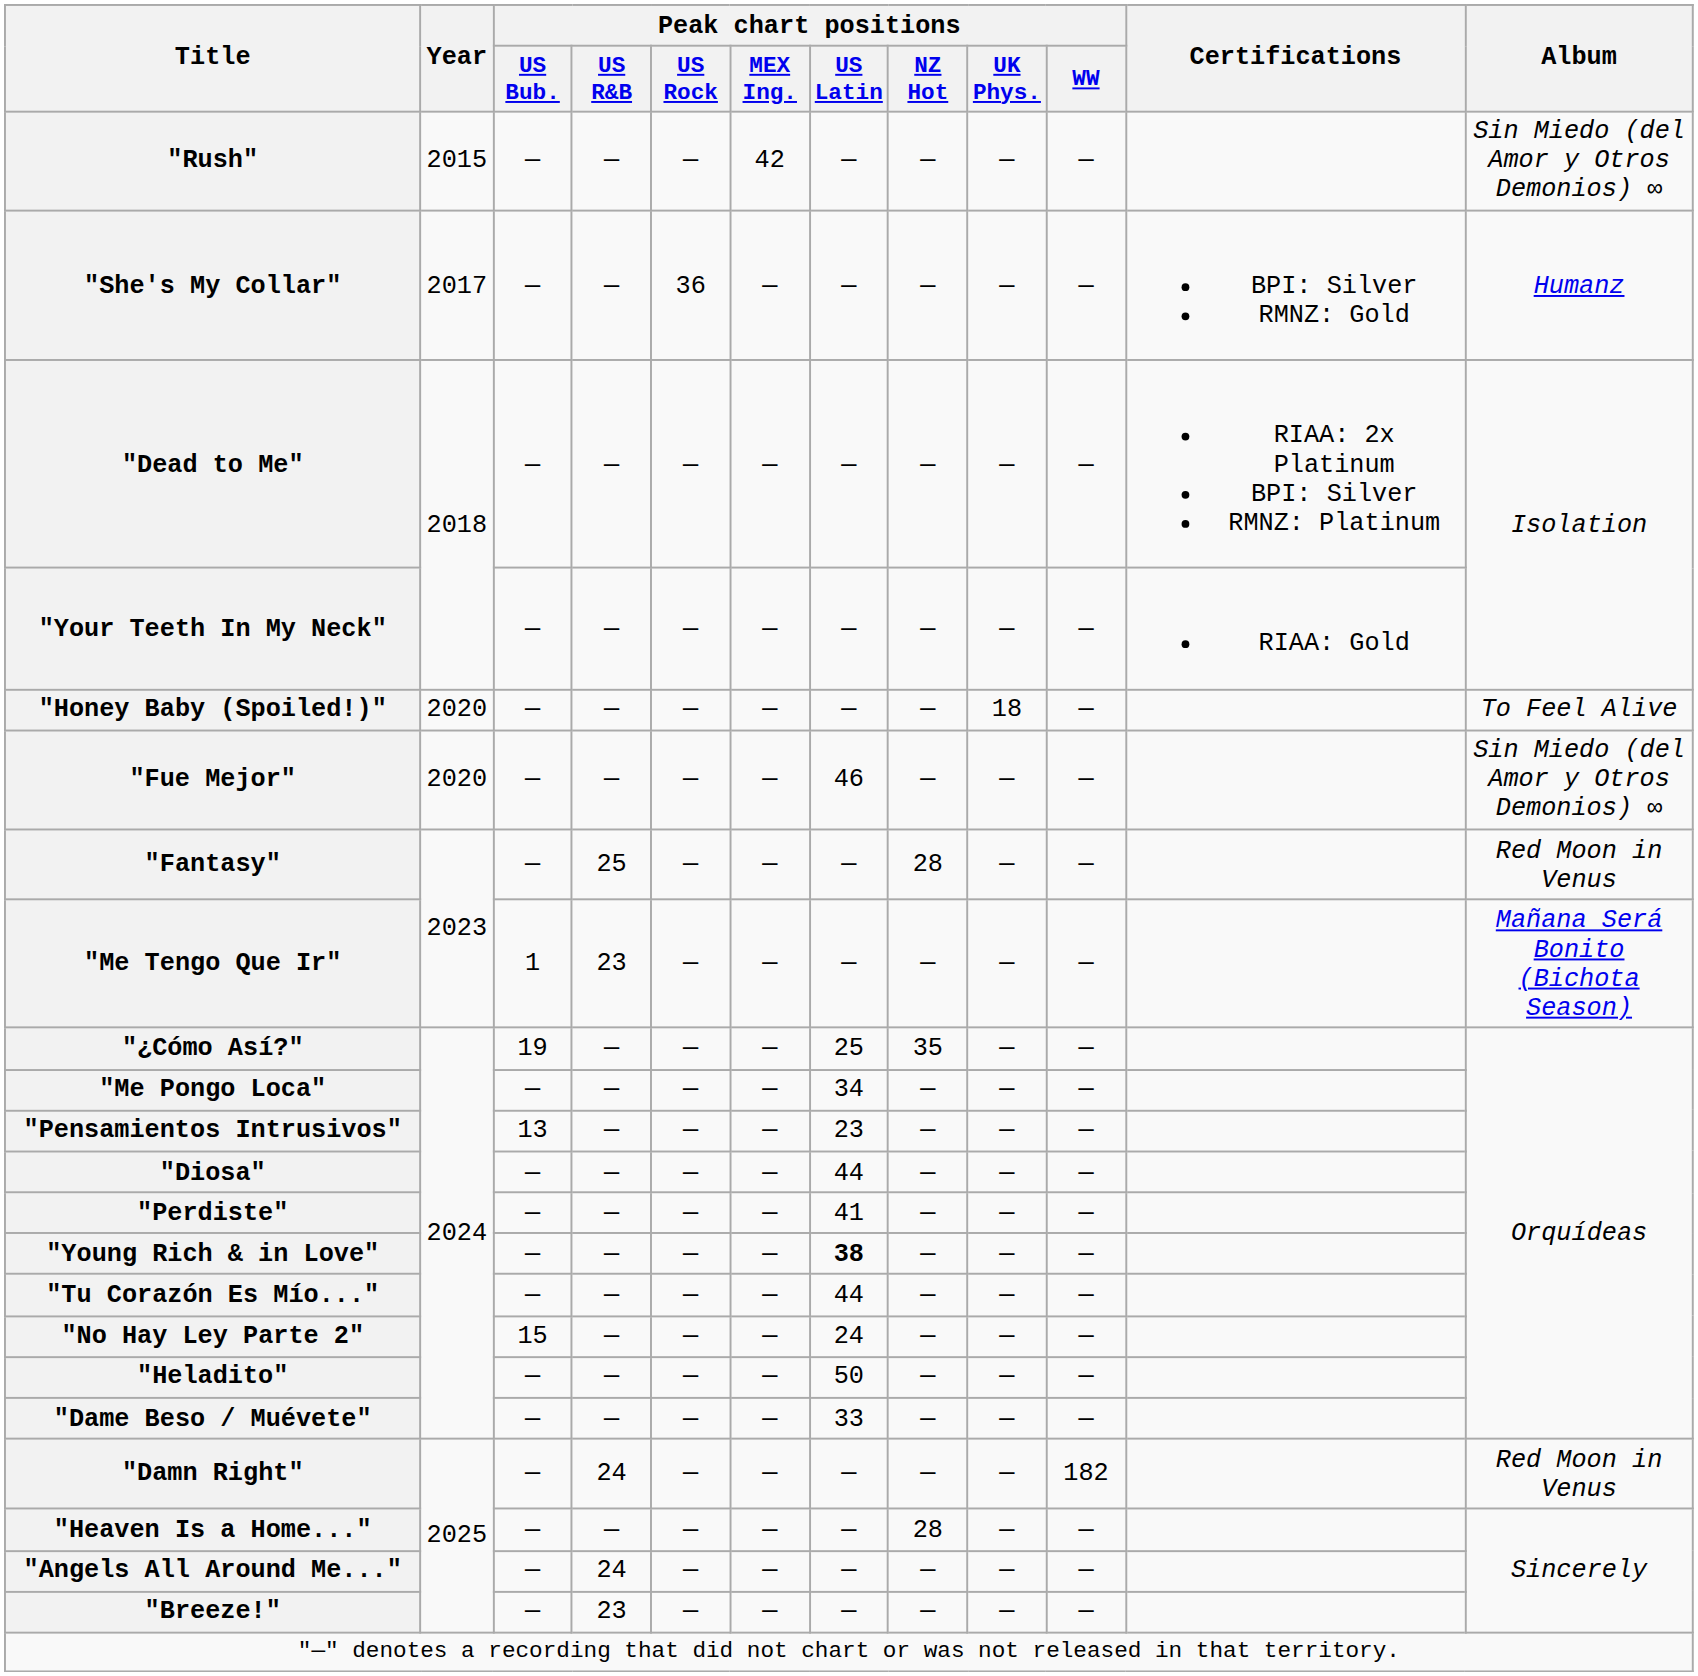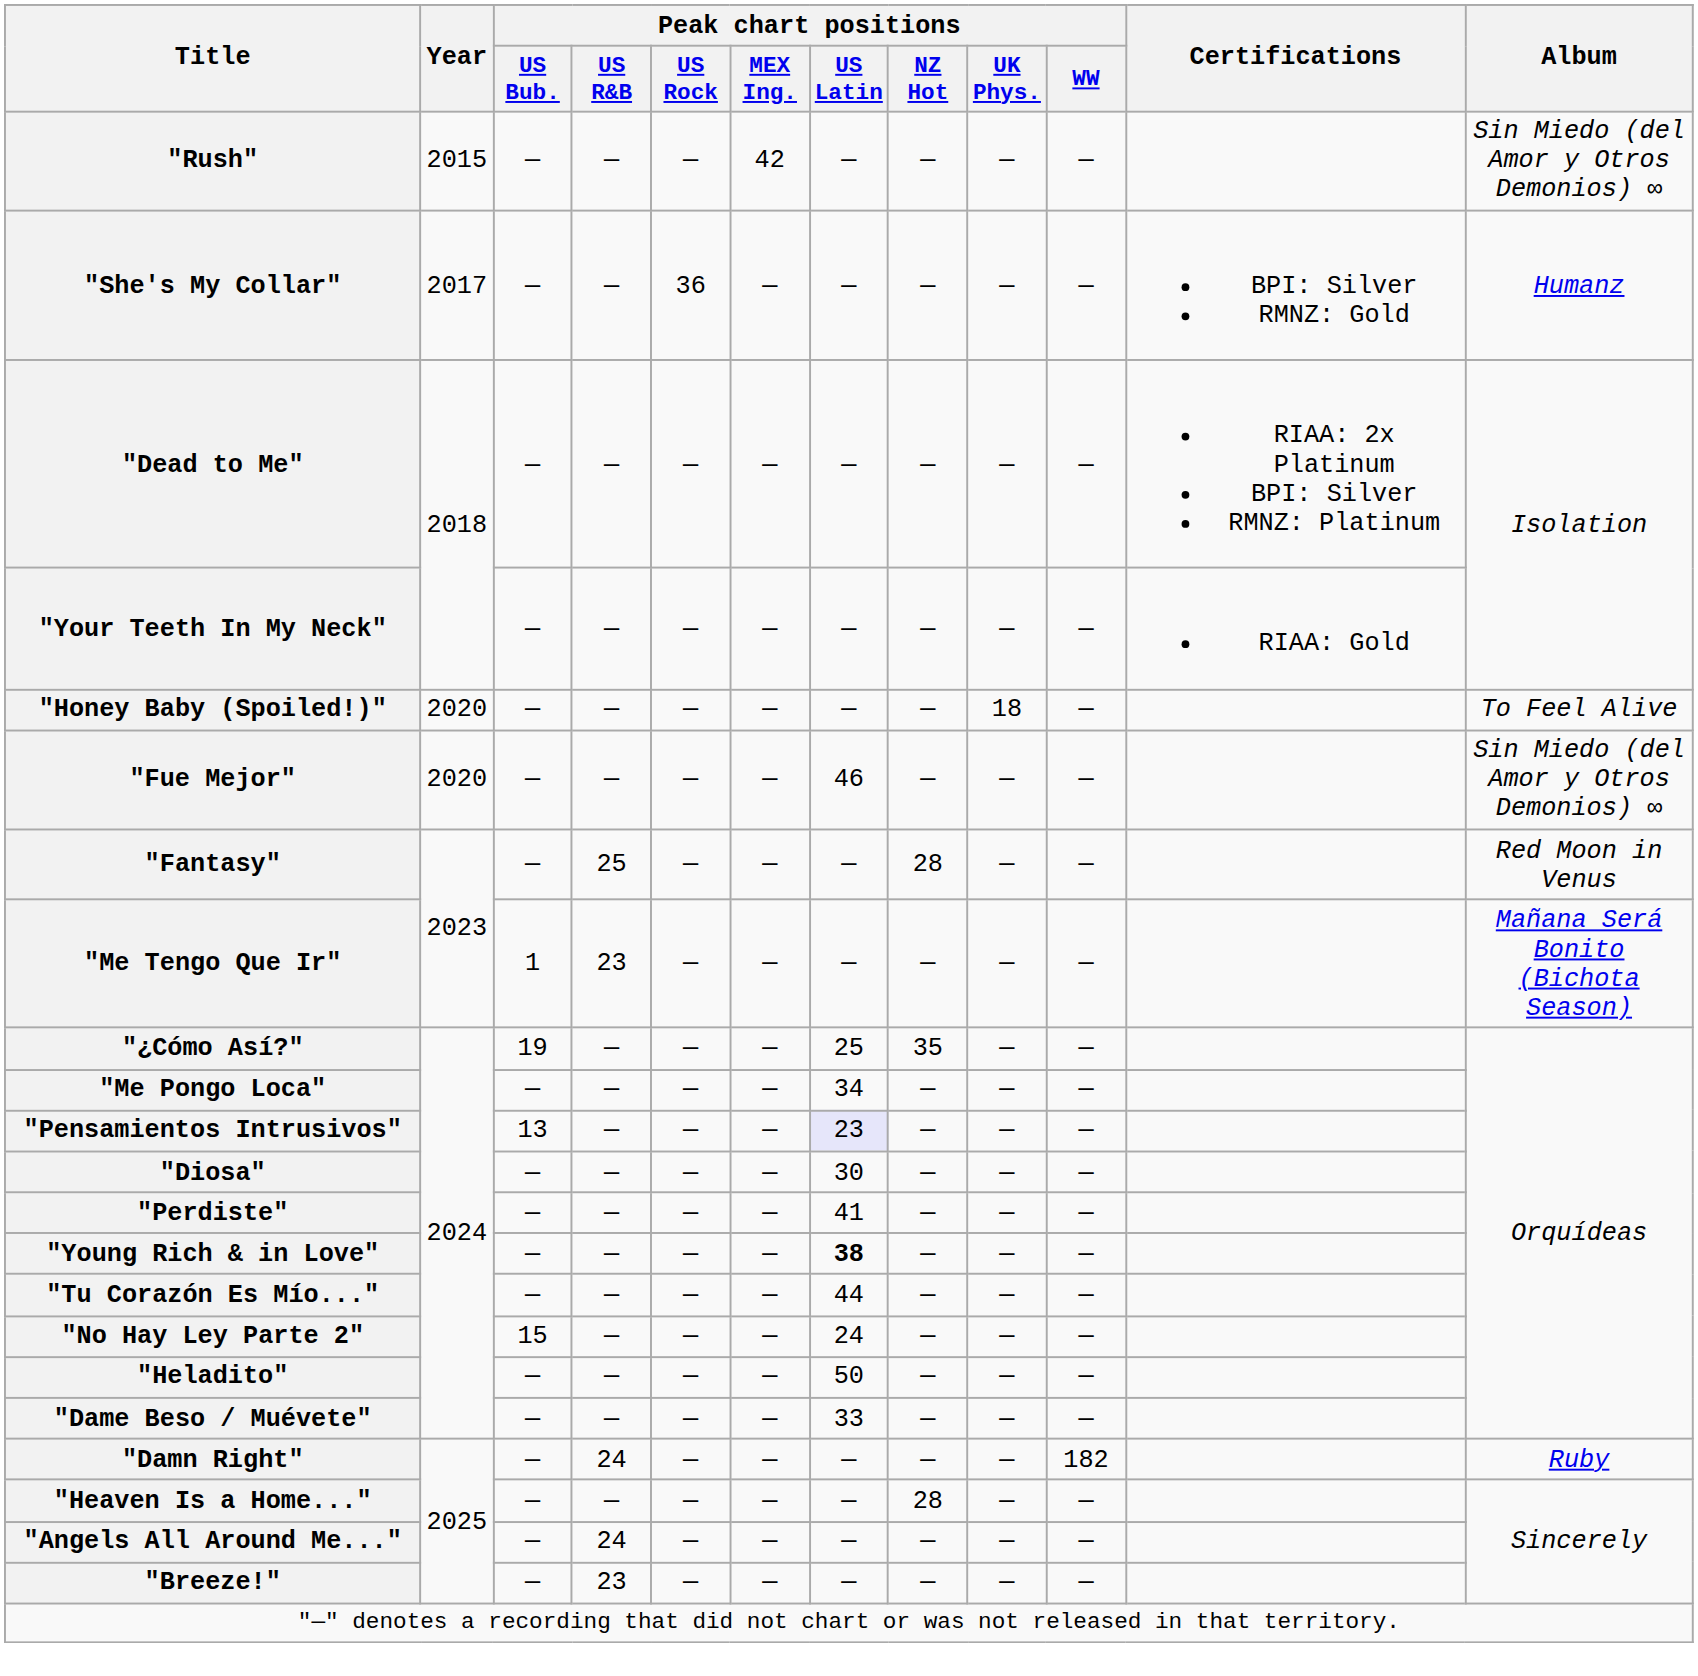 <table class="wikitable plainrowheaders" style="text-align:center;">
 <tr>
 <th scope="col" rowspan="2" style="width:16em;">Title</th>
 <th scope="col" rowspan="2" style="width:1em;">Year</th>
 <th scope="col" colspan="8">Peak chart positions</th>
 <th scope="col" rowspan="2" style="width:13em;">Certifications</th>
 <th scope="col" rowspan="2">Album</th>
 </tr>
 <tr>
 <th scope="col" style="width:3em;font-size:90%;"><a href='#'>US<br>Bub.</a><br></th>
 <th scope="col" style="width:3em;font-size:90%;"><a href='#'>US<br>R&B</a><br></th>
 <th scope="col" style="width:3em;font-size:90%;"><a href='#'>US<br>Rock</a><br></th>
 <th scope="col" style="width:3em;font-size:90%;"><a href='#'>MEX<br>Ing.</a><br></th>
 <th scope="col" style="width:3em;font-size:90%;"><a href='#'>US<br>Latin</a><br></th>
 <th scope="col" style="width:3em;font-size:90%;"><a href='#'>NZ<br>Hot</a><br></th>
 <th scope="col" style="width:3em;font-size:90%;"><a href='#'>UK<br>Phys.</a><br></th>
 <th scope="col" style="width:3em;font-size:90%;"><a href='#'>WW</a><br></th>
 </tr>
 <tr>
 <th scope="row">"Rush"</th>
 <td>2015</td>
 <td>—</td>
 <td>—</td>
 <td>—</td>
 <td>42</td>
 <td>—</td>
 <td>—</td>
 <td>—</td>
 <td>—</td>
 <td></td>
 <td><em>Sin Miedo (del Amor y Otros Demonios) ∞</em></td>
 </tr>
 <tr>
 <th scope="row">"She's My Collar"<br></th>
 <td>2017</td>
 <td>—</td>
 <td>—</td>
 <td>36</td>
 <td>—</td>
 <td>—</td>
 <td>—</td>
 <td>—</td>
 <td>—</td>
 <td><br><ul><li>BPI: Silver</li><li>RMNZ: Gold</li></ul></td>
 <td><em><a href='#'>Humanz</a></em></td>
 </tr>
 <tr>
 <th scope="row">"Dead to Me"</th>
 <td rowspan="2">2018</td>
 <td>—</td>
 <td>—</td>
 <td>—</td>
 <td>—</td>
 <td>—</td>
 <td>—</td>
 <td>—</td>
 <td>—</td>
 <td><br><ul><li>RIAA: 2x Platinum</li><li>BPI: Silver</li><li>RMNZ: Platinum</li></ul></td>
 <td rowspan="2"><em>Isolation</em></td>
 </tr>
 <tr>
 <th scope="row">"Your Teeth In My Neck"</th>
 <td>—</td>
 <td>—</td>
 <td>—</td>
 <td>—</td>
 <td>—</td>
 <td>—</td>
 <td>—</td>
 <td>—</td>
 <td><br><ul><li>RIAA: Gold</li></ul></td>
 </tr>
 <tr>
 <th scope="row">"Honey Baby (Spoiled!)"</th>
 <td>2020</td>
 <td>—</td>
 <td>—</td>
 <td>—</td>
 <td>—</td>
 <td>—</td>
 <td>—</td>
 <td>18</td>
 <td>—</td>
 <td></td>
 <td><em>To Feel Alive</em></td>
 </tr>
 <tr>
 <th scope="row">"Fue Mejor"<br></th>
 <td>2020</td>
 <td>—</td>
 <td>—</td>
 <td>—</td>
 <td>—</td>
 <td>46</td>
 <td>—</td>
 <td>—</td>
 <td>—</td>
 <td></td>
 <td><em>Sin Miedo (del Amor y Otros Demonios) ∞</em></td>
 </tr>
 <tr>
 <th scope="row">"Fantasy"<br></th>
 <td rowspan="2">2023</td>
 <td>—</td>
 <td>25</td>
 <td>—</td>
 <td>—</td>
 <td>—</td>
 <td>28</td>
 <td>—</td>
 <td>—</td>
 <td></td>
 <td><em>Red Moon in Venus</em></td>
 </tr>
 <tr>
 <th scope="row">"Me Tengo Que Ir"<br></th>
 <td>1</td>
 <td>23</td>
 <td>—</td>
 <td>—</td>
 <td>—</td>
 <td>—</td>
 <td>—</td>
 <td>—</td>
 <td></td>
 <td><em><a href='#'>Mañana Será Bonito (Bichota Season)</a></em></td>
 </tr>
 <tr>
 <th scope="row">"¿Cómo Así?"</th>
 <td rowspan="10">2024</td>
 <td>19</td>
 <td>—</td>
 <td>—</td>
 <td>—</td>
 <td>25</td>
 <td>35</td>
 <td>—</td>
 <td>—</td>
 <td></td>
 <td rowspan="10"><em>Orquídeas</em></td>
 </tr>
 <tr>
 <th scope="row">"Me Pongo Loca"</th>
 <td>—</td>
 <td>—</td>
 <td>—</td>
 <td>—</td>
 <td>34</td>
 <td>—</td>
 <td>—</td>
 <td>—</td>
 <td></td>
 </tr>
 <tr>
 <th scope="row">"Pensamientos Intrusivos"</th>
 <td>13</td>
 <td>—</td>
 <td>—</td>
 <td>—</td>
-<td>23</td>
+<td style="background: lavender;">23</td>
 <td>—</td>
 <td>—</td>
 <td>—</td>
 <td></td>
 </tr>
 <tr>
 <th scope="row">"Diosa"</th>
 <td>—</td>
 <td>—</td>
 <td>—</td>
 <td>—</td>
-<td>44</td>
+<td>30</td>
 <td>—</td>
 <td>—</td>
 <td>—</td>
 <td></td>
 </tr>
 <tr>
 <th scope="row">"Perdiste"</th>
 <td>—</td>
 <td>—</td>
 <td>—</td>
 <td>—</td>
 <td>41</td>
 <td>—</td>
 <td>—</td>
 <td>—</td>
 <td></td>
 </tr>
 <tr>
 <th scope="row">"Young Rich & in Love"</th>
 <td>—</td>
 <td>—</td>
 <td>—</td>
 <td>—</td>
 <td><strong>38</strong></td>
 <td>—</td>
 <td>—</td>
 <td>—</td>
 <td></td>
 </tr>
 <tr>
 <th scope="row">"Tu Corazón Es Mío..."</th>
 <td>—</td>
 <td>—</td>
 <td>—</td>
 <td>—</td>
 <td>44</td>
 <td>—</td>
 <td>—</td>
 <td>—</td>
 <td></td>
 </tr>
 <tr>
 <th scope="row">"No Hay Ley Parte 2"<br></th>
 <td>15</td>
 <td>—</td>
 <td>—</td>
 <td>—</td>
 <td>24</td>
 <td>—</td>
 <td>—</td>
 <td>—</td>
 <td></td>
 </tr>
 <tr>
 <th scope="row">"Heladito"</th>
 <td>—</td>
 <td>—</td>
 <td>—</td>
 <td>—</td>
 <td>50</td>
 <td>—</td>
 <td>—</td>
 <td>—</td>
 <td></td>
 </tr>
 <tr>
 <th scope="row">"Dame Beso / Muévete"</th>
 <td>—</td>
 <td>—</td>
 <td>—</td>
 <td>—</td>
 <td>33</td>
 <td>—</td>
 <td>—</td>
 <td>—</td>
 <td></td>
 </tr>
 <tr>
 <th scope="row">"Damn Right"<br></th>
 <td rowspan="4">2025</td>
 <td>—</td>
 <td>24</td>
 <td>—</td>
 <td>—</td>
 <td>—</td>
 <td>—</td>
 <td>—</td>
 <td>182</td>
 <td></td>
-<td><em>Red Moon in Venus</em></td>
+<td><em><a href='#'>Ruby</a></em></td>
 </tr>
 <tr>
 <th scope="row">"Heaven Is a Home..."</th>
 <td>—</td>
 <td>—</td>
 <td>—</td>
 <td>—</td>
 <td>—</td>
 <td>28</td>
 <td>—</td>
 <td>—</td>
 <td></td>
 <td rowspan="3"><em>Sincerely</em></td>
 </tr>
 <tr>
 <th scope="row">"Angels All Around Me..."</th>
 <td>—</td>
 <td>24</td>
 <td>—</td>
 <td>—</td>
 <td>—</td>
 <td>—</td>
 <td>—</td>
 <td>—</td>
 <td></td>
 </tr>
 <tr>
 <th scope="row">"Breeze!"</th>
 <td>—</td>
 <td>23</td>
 <td>—</td>
 <td>—</td>
 <td>—</td>
 <td>—</td>
 <td>—</td>
 <td>—</td>
 <td></td>
 </tr>
 <tr>
 <td colspan="14" style="font-size:90%">"—" denotes a recording that did not chart or was not released in that territory.</td>
 </tr>
 </table>
